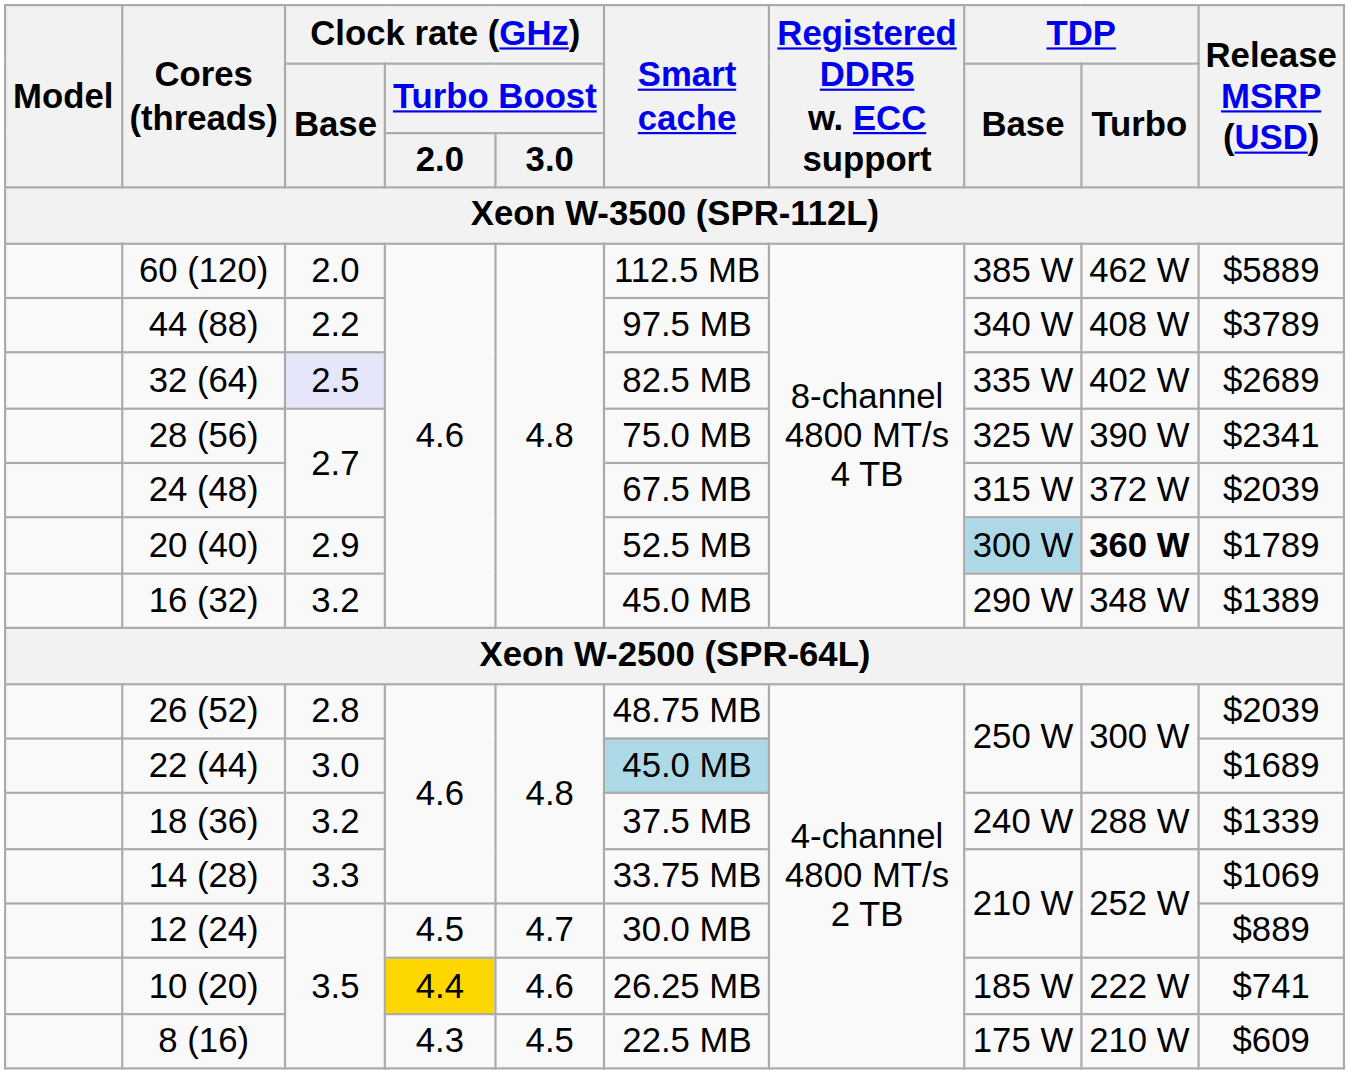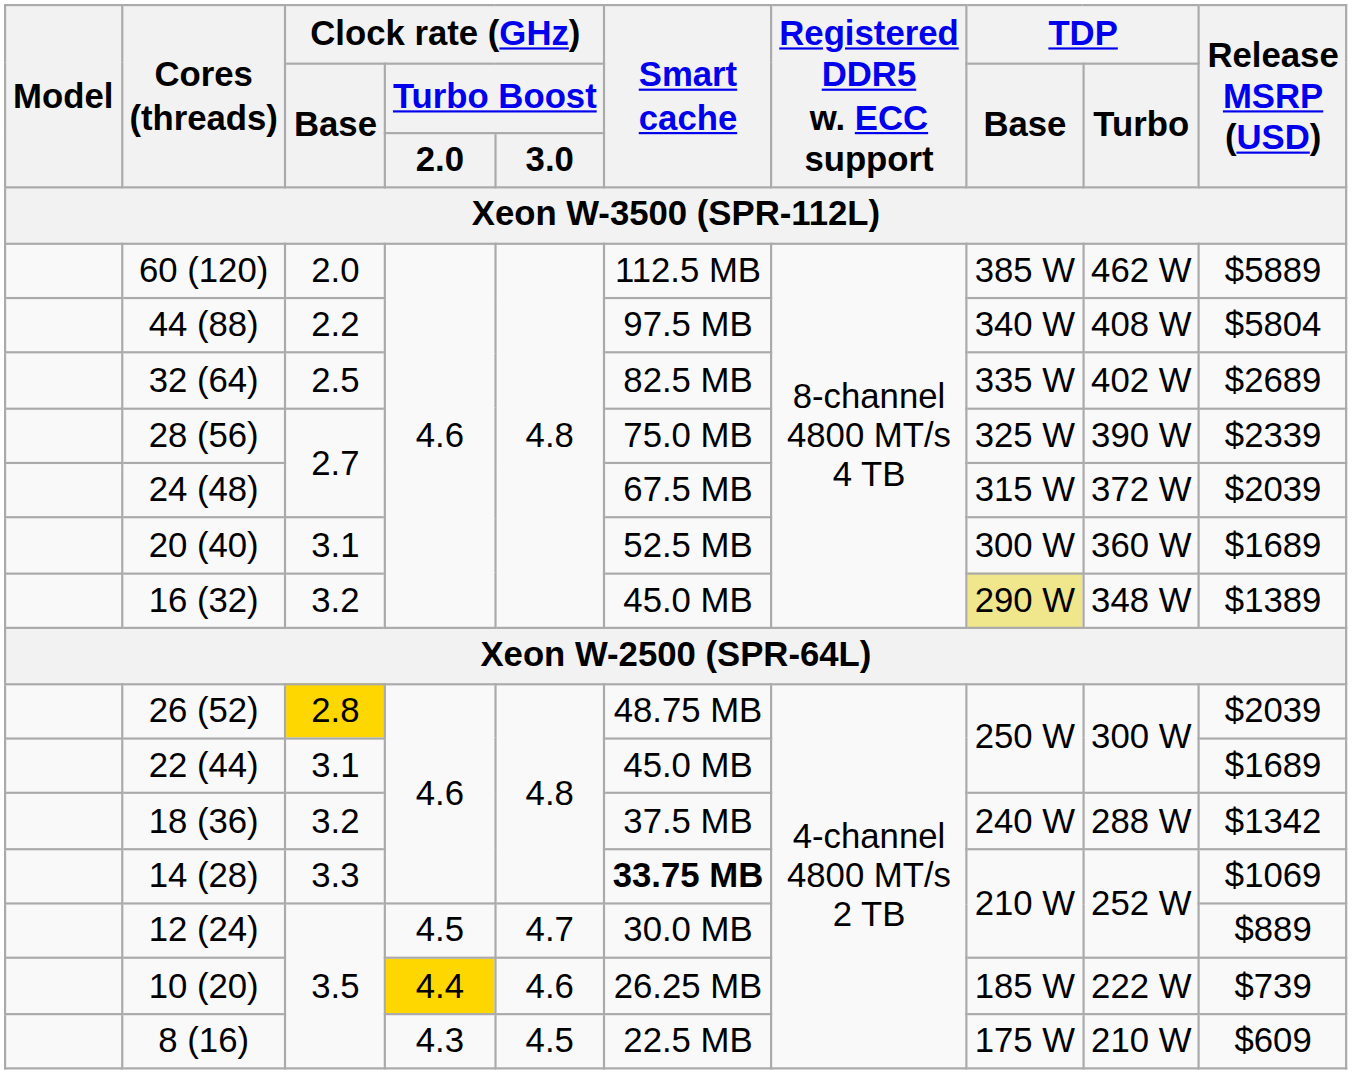 <table class="wikitable sortable" style="text-align:center;">
 <tr style="line-height:120%">
 <th rowspan="3">Model</th>
 <th rowspan="3">Cores<br>(threads)</th>
 <th colspan="3">Clock rate (<a href='#'>GHz</a>)</th>
 <th rowspan="3"><a href='#'>Smart<br>cache</a></th>
 <th rowspan="3"><a href='#'>Registered</a><br><a href='#'>DDR5</a><br>w. <a href='#'>ECC</a><br>support</th>
 <th colspan="2"><a href='#'>TDP</a></th>
 <th rowspan="3">Release<br><a href='#'>MSRP</a><br>(<a href='#'>USD</a>)</th>
 </tr>
 <tr>
 <th rowspan="2">Base</th>
 <th colspan="2"><a href='#'>Turbo Boost</a></th>
 <th rowspan="2">Base</th>
 <th rowspan="2">Turbo</th>
 </tr>
 <tr>
 <th>2.0</th>
 <th>3.0</th>
 </tr>
 <tr>
 <th colspan="10">Xeon W-3500 (SPR-112L)</th>
 </tr>
 <tr>
 <td></td>
 <td>60 (120)</td>
 <td>2.0</td>
 <td rowspan="7">4.6</td>
 <td rowspan="7">4.8</td>
 <td>112.5 MB</td>
 <td rowspan="7">8-channel<br>4800 MT/s<br>4 TB</td>
 <td>385 W</td>
 <td>462 W</td>
 <td>$5889</td>
 </tr>
 <tr>
 <td></td>
 <td>44 (88)</td>
 <td>2.2</td>
 <td>97.5 MB</td>
 <td>340 W</td>
 <td>408 W</td>
-<td>$3789</td>
+<td>$5804</td>
 </tr>
 <tr>
 <td></td>
 <td>32 (64)</td>
-<td style="background: lavender;">2.5</td>
+<td>2.5</td>
 <td>82.5 MB</td>
 <td>335 W</td>
 <td>402 W</td>
 <td>$2689</td>
 </tr>
 <tr>
 <td></td>
 <td>28 (56)</td>
 <td rowspan="2">2.7</td>
 <td>75.0 MB</td>
 <td>325 W</td>
 <td>390 W</td>
-<td>$2341</td>
+<td>$2339</td>
 </tr>
 <tr>
 <td></td>
 <td>24 (48)</td>
 <td>67.5 MB</td>
 <td>315 W</td>
 <td>372 W</td>
 <td>$2039</td>
 </tr>
 <tr>
 <td></td>
 <td>20 (40)</td>
-<td>2.9</td>
+<td>3.1</td>
 <td>52.5 MB</td>
-<td style="background: lightblue;">300 W</td>
-<td><strong>360 W</strong></td>
-<td>$1789</td>
+<td>300 W</td>
+<td>360 W</td>
+<td>$1689</td>
 </tr>
 <tr>
 <td></td>
 <td>16 (32)</td>
 <td>3.2</td>
 <td>45.0 MB</td>
-<td>290 W</td>
+<td style="background: khaki;">290 W</td>
 <td>348 W</td>
 <td>$1389</td>
 </tr>
 <tr>
 <th colspan="10">Xeon W-2500 (SPR-64L)</th>
 </tr>
 <tr>
 <td></td>
 <td>26 (52)</td>
-<td>2.8</td>
+<td style="background: gold;">2.8</td>
 <td rowspan="4">4.6</td>
 <td rowspan="4">4.8</td>
 <td>48.75 MB</td>
 <td rowspan="7">4-channel<br>4800 MT/s<br>2 TB</td>
 <td rowspan="2">250 W</td>
 <td rowspan="2">300 W</td>
 <td>$2039</td>
 </tr>
 <tr>
 <td></td>
 <td>22 (44)</td>
-<td>3.0</td>
-<td style="background: lightblue;">45.0 MB</td>
+<td>3.1</td>
+<td>45.0 MB</td>
 <td>$1689</td>
 </tr>
 <tr>
 <td></td>
 <td>18 (36)</td>
 <td>3.2</td>
 <td>37.5 MB</td>
 <td>240 W</td>
 <td>288 W</td>
-<td>$1339</td>
+<td>$1342</td>
 </tr>
 <tr>
 <td></td>
 <td>14 (28)</td>
 <td>3.3</td>
-<td>33.75 MB</td>
+<td><strong>33.75 MB</strong></td>
 <td rowspan="2">210 W</td>
 <td rowspan="2">252 W</td>
 <td>$1069</td>
 </tr>
 <tr>
 <td></td>
 <td>12 (24)</td>
 <td rowspan="3">3.5</td>
 <td>4.5</td>
 <td>4.7</td>
 <td>30.0 MB</td>
 <td>$889</td>
 </tr>
 <tr>
 <td></td>
 <td>10 (20)</td>
 <td style="background: gold;">4.4</td>
 <td>4.6</td>
 <td>26.25 MB</td>
 <td>185 W</td>
 <td>222 W</td>
-<td>$741</td>
+<td>$739</td>
 </tr>
 <tr>
 <td></td>
 <td>8 (16)</td>
 <td>4.3</td>
 <td>4.5</td>
 <td>22.5 MB</td>
 <td>175 W</td>
 <td>210 W</td>
 <td>$609</td>
 </tr>
 </table>
